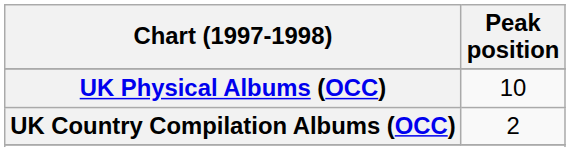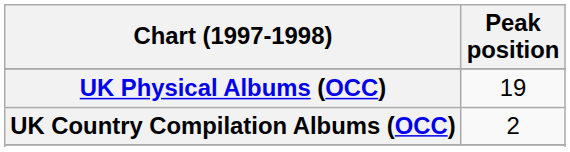 <table class="wikitable plainrowheaders sortable" style="text-align:center;">
 <tr>
 <th>Chart (1997-1998)</th>
 <th>Peak<br>position</th>
 </tr>
 <tr>
 </tr>
 <tr>
 </tr>
 <tr>
 </tr>
 <tr>
 </tr>
 <tr>
 </tr>
 <tr>
 </tr>
 <tr>
 <th scope="row"><a href='#'>UK Physical Albums</a> (<a href='#'>OCC</a>)</th>
-<td>10</td>
+<td>19</td>
 </tr>
 <tr>
 <th scope="row">UK Country Compilation Albums (<a href='#'>OCC</a>)</th>
 <td>2</td>
 </tr>
 <tr>
 </tr>
 <tr>
 </tr>
 </table>
